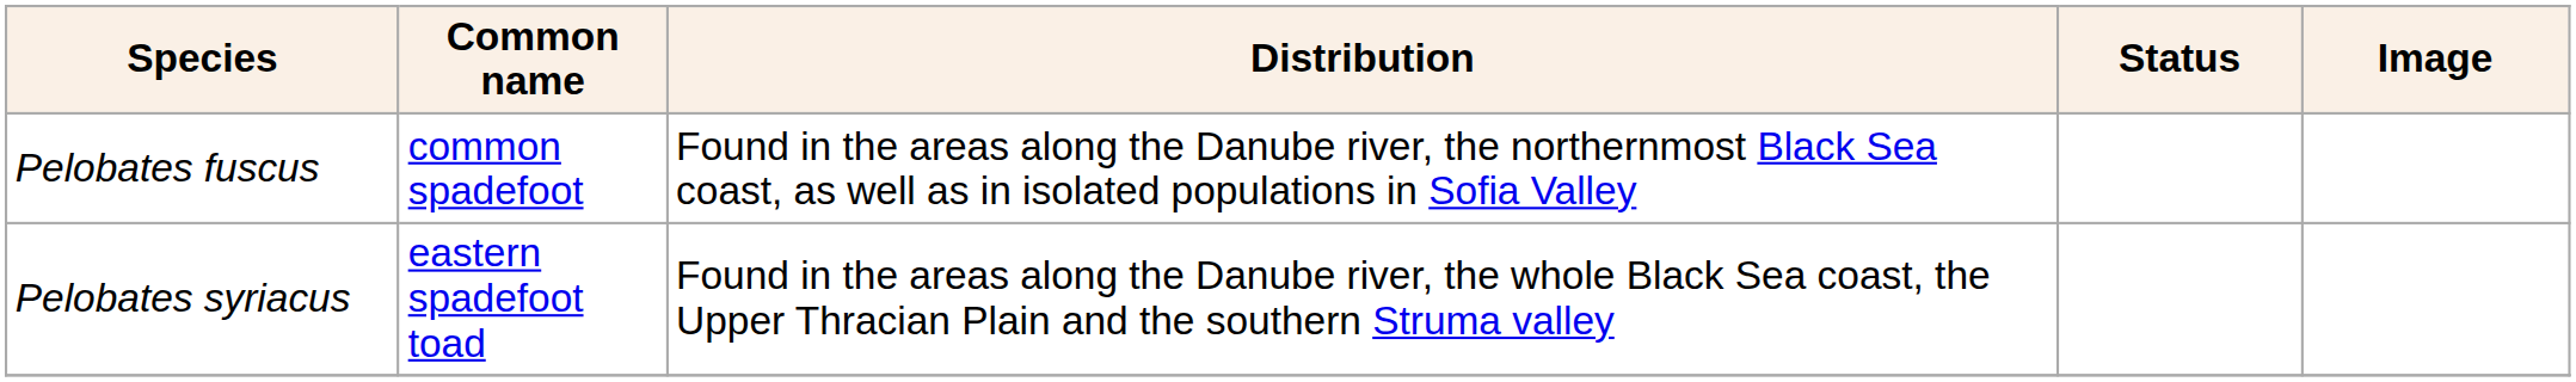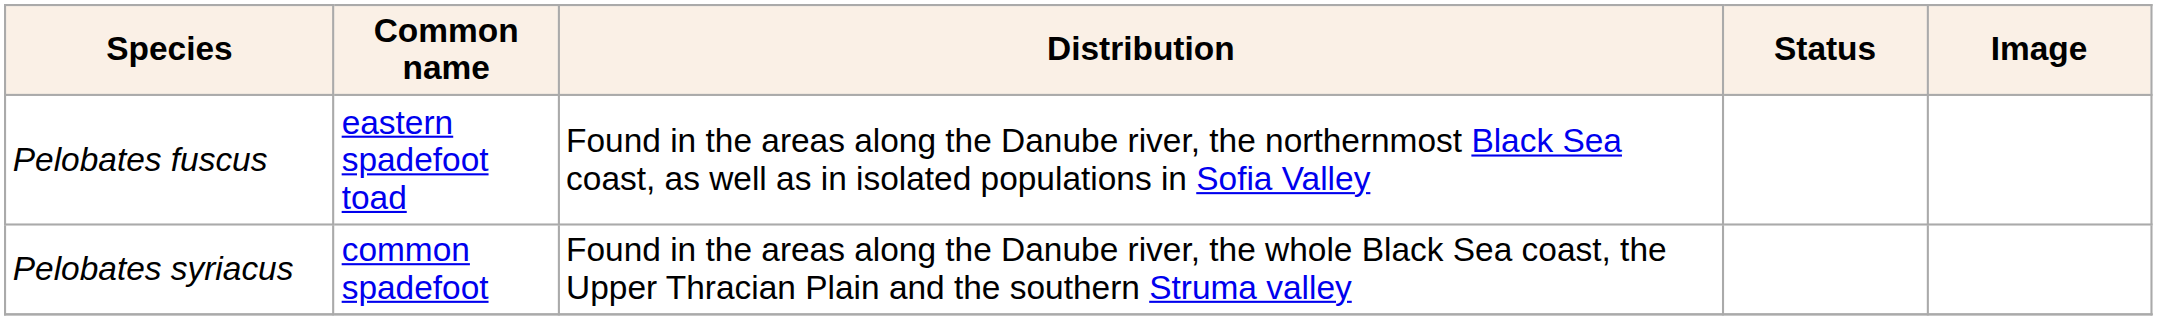 <table class="sortable wikitable plainrowheaders" border="0" style="background:#ffffff" align="top" class="sortable wikitable">
 <tr ->
 <th scope="col" style="background-color:Linen; color:Black" width=150 px>Species</th>
 <th scope="col" style="background-color:Linen; color:Black" width=100 px>Common name</th>
 <th scope="col" style="background:Linen; color:Black" width=550 px>Distribution</th>
 <th scope="col" style="background-color:Linen; color:Black" width=90 px>Status</th>
 <th scope="col" style="background:Linen; color:Black" width=100 px>Image</th>
 </tr>
 <tr>
 <td !scope="row" style="background:#ffffff"><em>Pelobates fuscus</em></td>
-<td><a href='#'>common spadefoot</a></td>
+<td><a href='#'>eastern spadefoot toad</a></td>
 <td>Found in the areas along the Danube river, the northernmost <a href='#'>Black Sea</a> coast, as well as in isolated populations in <a href='#'>Sofia Valley</a></td>
 <td></td>
 <td></td>
 </tr>
 <tr>
 <td !scope="row" style="background:#ffffff"><em>Pelobates syriacus</em></td>
-<td><a href='#'>eastern spadefoot toad</a></td>
+<td><a href='#'>common spadefoot</a></td>
 <td>Found in the areas along the Danube river, the whole Black Sea coast, the Upper Thracian Plain and the southern <a href='#'>Struma valley</a></td>
 <td></td>
 <td></td>
 </tr>
 <tr>
 </tr>
 </table>
